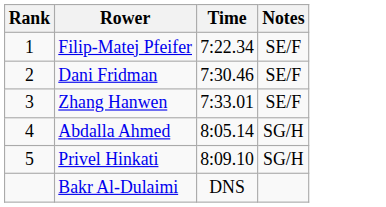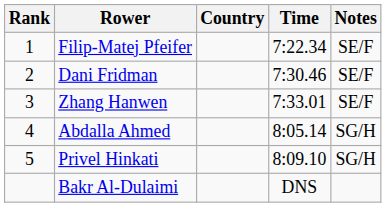 <table class="wikitable" style="text-align:center">
 <tr>
 <th>Rank</th>
 <th>Rower</th>
+<th>Country</th>
 <th>Time</th>
 <th>Notes</th>
 </tr>
 <tr>
 <td>1</td>
 <td align="left"><a href='#'>Filip-Matej Pfeifer</a></td>
+<td align="left"></td>
 <td>7:22.34</td>
 <td>SE/F</td>
 </tr>
 <tr>
 <td>2</td>
 <td align="left"><a href='#'>Dani Fridman</a></td>
+<td align="left"></td>
 <td>7:30.46</td>
 <td>SE/F</td>
 </tr>
 <tr>
 <td>3</td>
 <td align="left"><a href='#'>Zhang Hanwen</a></td>
+<td align="left"></td>
 <td>7:33.01</td>
 <td>SE/F</td>
 </tr>
 <tr>
 <td>4</td>
 <td align="left"><a href='#'>Abdalla Ahmed</a></td>
+<td align="left"></td>
 <td>8:05.14</td>
 <td>SG/H</td>
 </tr>
 <tr>
 <td>5</td>
 <td align="left"><a href='#'>Privel Hinkati</a></td>
+<td align="left"></td>
 <td>8:09.10</td>
 <td>SG/H</td>
 </tr>
 <tr>
 <td></td>
 <td align="left"><a href='#'>Bakr Al-Dulaimi</a></td>
+<td align="left"></td>
 <td>DNS</td>
 <td></td>
 </tr>
 </table>
